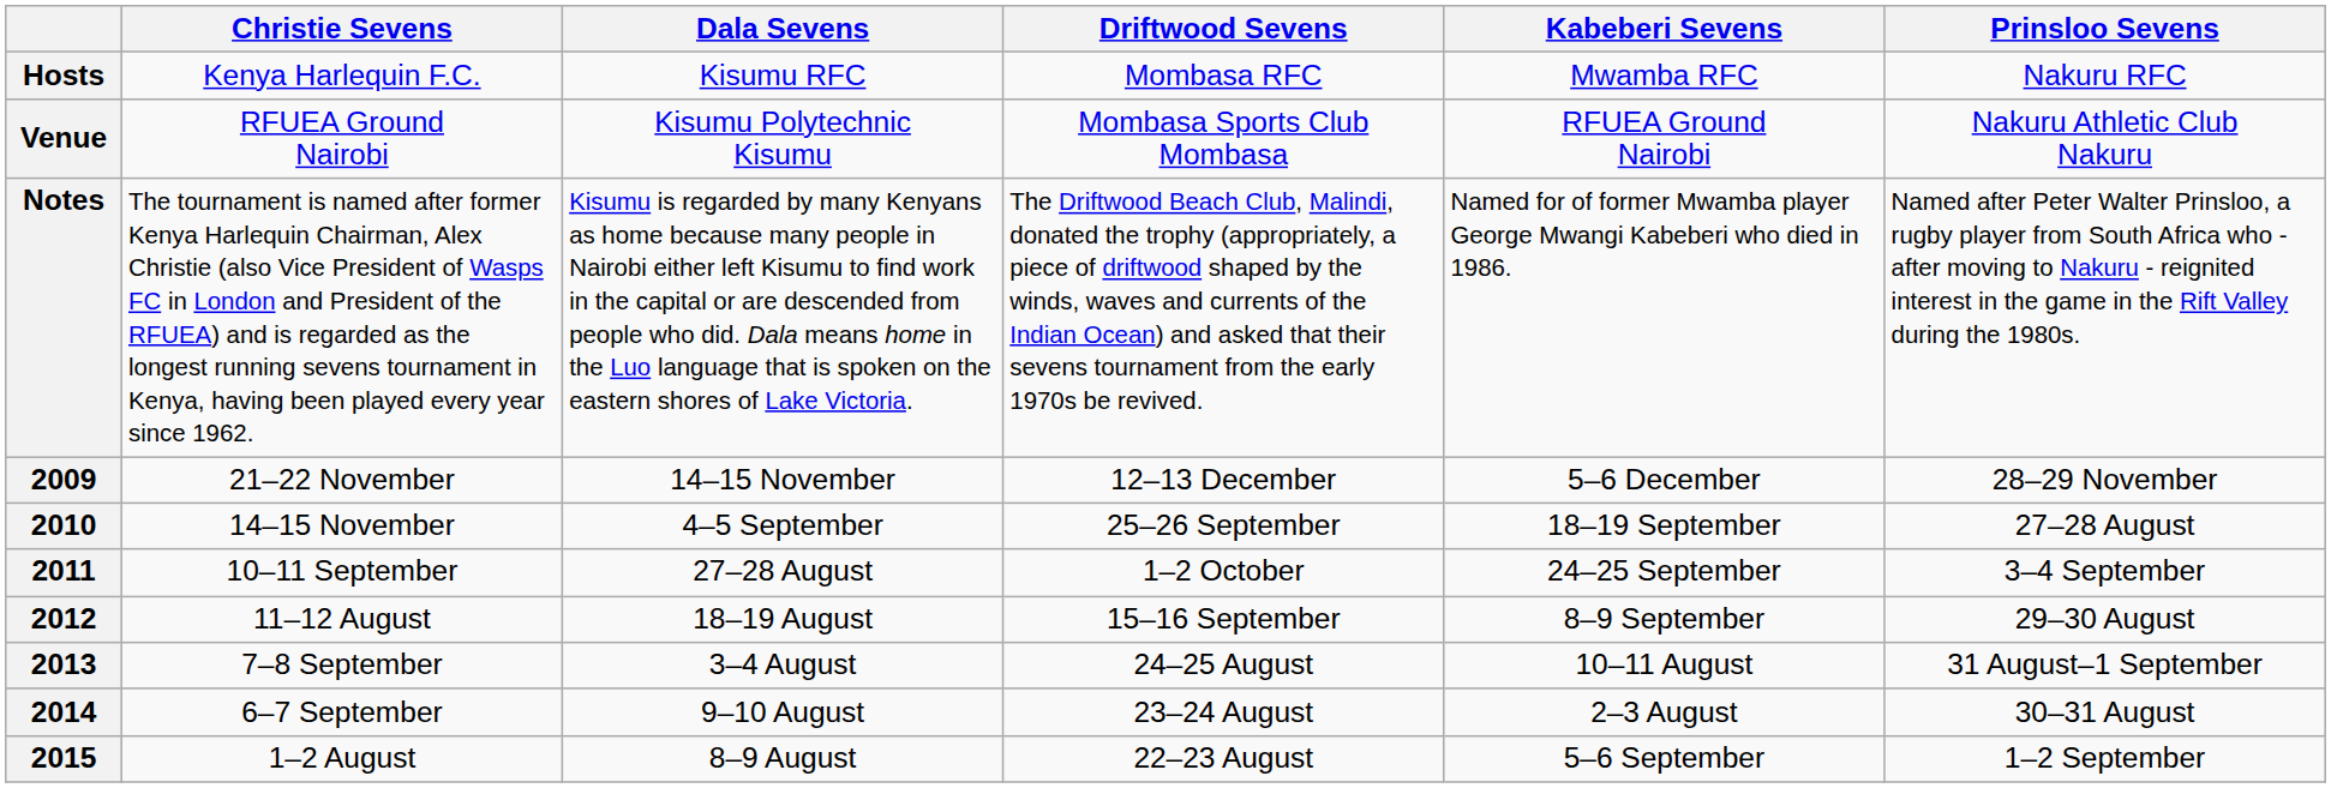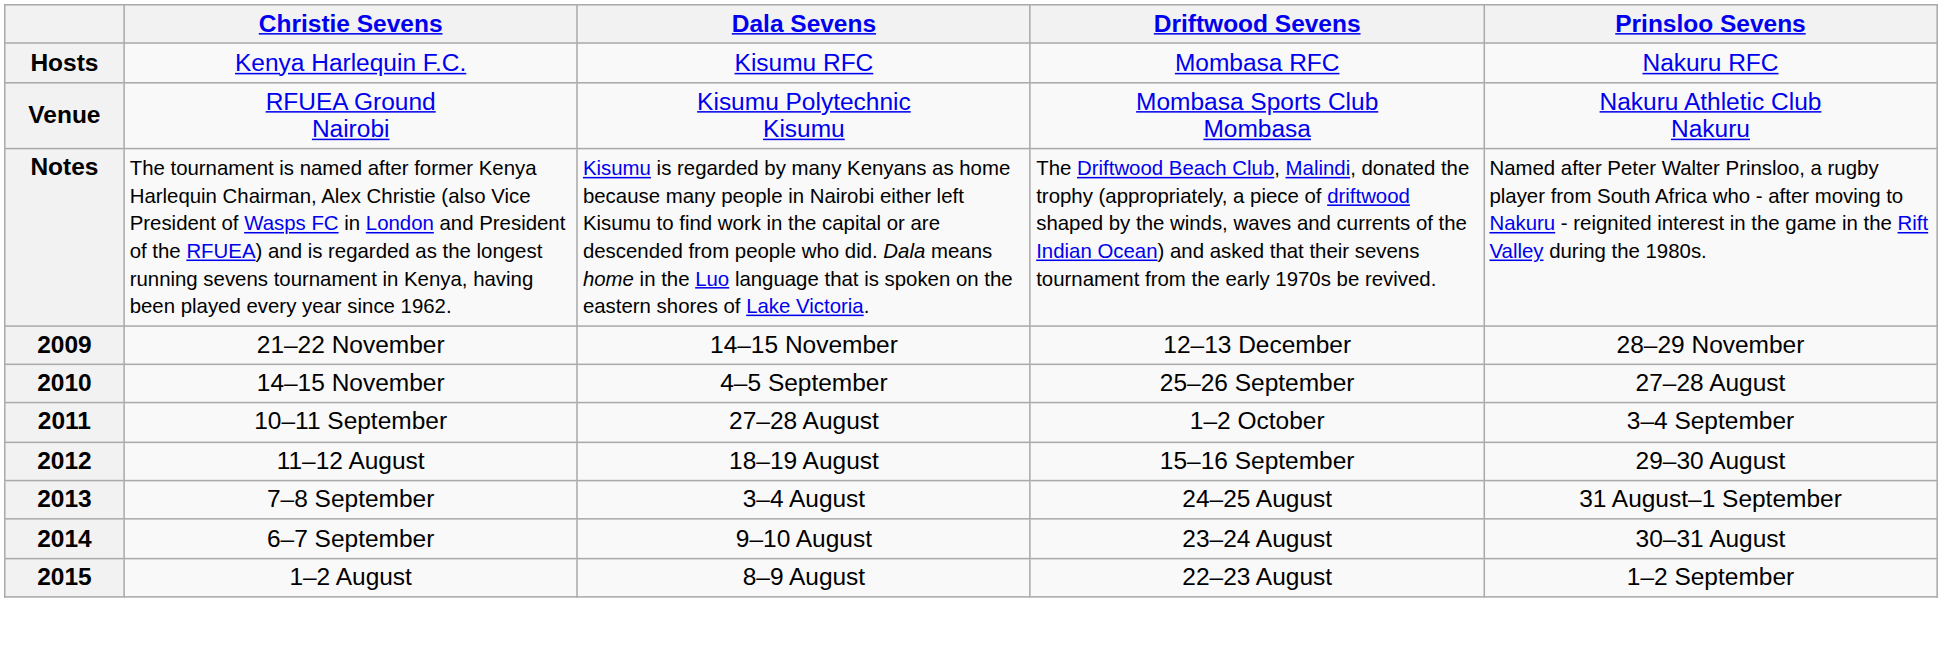 <table class="wikitable" style="width: 100%">
 <tr style="text-align:center;">
 <th scope="col" style="width:5%;"></th>
 <th scope="col" style="width:19%;"><a href='#'>Christie Sevens</a></th>
 <th scope="col" style="width:19%;"><a href='#'>Dala Sevens</a></th>
 <th scope="col" style="width:19%;"><a href='#'>Driftwood Sevens</a></th>
-<th scope="col" style="width:19%;"><a href='#'>Kabeberi Sevens</a></th>
 <th scope="col" style="width:19%;"><a href='#'>Prinsloo Sevens</a><br></th>
 </tr>
 <tr style="text-align:center;">
 <th scope="row">Hosts</th>
 <td><a href='#'>Kenya Harlequin F.C.</a></td>
 <td><a href='#'>Kisumu RFC</a></td>
 <td><a href='#'>Mombasa RFC</a></td>
-<td><a href='#'>Mwamba RFC</a></td>
 <td><a href='#'>Nakuru RFC</a></td>
 </tr>
 <tr style="text-align:center;">
 <th scope="row">Venue</th>
 <td><a href='#'>RFUEA Ground</a><br><a href='#'>Nairobi</a></td>
 <td><a href='#'>Kisumu Polytechnic</a><br><a href='#'>Kisumu</a></td>
 <td><a href='#'>Mombasa Sports Club</a><br><a href='#'>Mombasa</a></td>
-<td><a href='#'>RFUEA Ground</a><br><a href='#'>Nairobi</a></td>
 <td><a href='#'>Nakuru Athletic Club</a><br><a href='#'>Nakuru</a></td>
 </tr>
 <tr valign="top">
 <th scope="row">Notes</th>
 <td><small> The tournament is named after former Kenya Harlequin Chairman, Alex Christie (also Vice President of <a href='#'>Wasps FC</a> in <a href='#'>London</a> and President of the <a href='#'>RFUEA</a>) and is regarded as the longest running sevens tournament in Kenya, having been played every year since 1962. </small></td>
 <td><small> <a href='#'>Kisumu</a> is regarded by many Kenyans as home because many people in Nairobi either left Kisumu to find work in the capital or are descended from people who did.  <em>Dala</em> means <em>home</em> in the <a href='#'>Luo</a> language that is spoken on the eastern shores of <a href='#'>Lake Victoria</a>.</small></td>
 <td><small> The <a href='#'>Driftwood Beach Club</a>, <a href='#'>Malindi</a>, donated the trophy (appropriately, a piece of <a href='#'>driftwood</a> shaped by the winds, waves and currents of the <a href='#'>Indian Ocean</a>) and asked that their sevens tournament from the early 1970s be revived.</small></td>
-<td><small> Named for of former Mwamba player George Mwangi Kabeberi who died in 1986.</small></td>
 <td><small> Named after Peter Walter Prinsloo, a rugby player from South Africa who - after moving to <a href='#'>Nakuru</a> - reignited interest in the game in the <a href='#'>Rift Valley</a> during the 1980s.</small></td>
 </tr>
 <tr style="text-align:center;">
 <th scope="row">2009</th>
 <td>21–22 November</td>
 <td>14–15 November</td>
 <td>12–13 December</td>
-<td>5–6 December</td>
 <td>28–29 November</td>
 </tr>
 <tr style="text-align:center;">
 <th scope="row">2010</th>
 <td>14–15 November</td>
 <td>4–5 September</td>
 <td>25–26 September</td>
-<td>18–19 September</td>
 <td>27–28 August</td>
 </tr>
 <tr style="text-align:center;">
 <th scope="row">2011</th>
 <td>10–11 September</td>
 <td>27–28 August</td>
 <td>1–2 October</td>
-<td>24–25 September</td>
 <td>3–4 September</td>
 </tr>
 <tr style="text-align:center;">
 <th scope="row">2012</th>
 <td>11–12 August</td>
 <td>18–19 August</td>
 <td>15–16 September</td>
-<td>8–9 September</td>
 <td>29–30 August</td>
 </tr>
 <tr style="text-align:center;">
 <th scope="row">2013</th>
 <td>7–8 September</td>
 <td>3–4 August</td>
 <td>24–25 August</td>
-<td>10–11 August</td>
 <td>31 August–1 September</td>
 </tr>
 <tr style="text-align:center;">
 <th scope="row">2014</th>
 <td>6–7 September</td>
 <td>9–10 August</td>
 <td>23–24 August</td>
-<td>2–3 August</td>
 <td>30–31 August</td>
 </tr>
 <tr style="text-align:center;">
 <th scope="row">2015</th>
 <td>1–2 August</td>
 <td>8–9 August</td>
 <td>22–23 August</td>
-<td>5–6 September</td>
 <td>1–2 September</td>
 </tr>
 </table>
